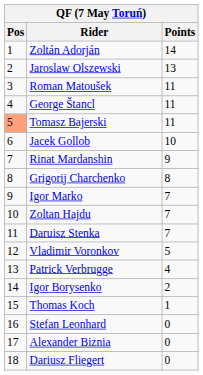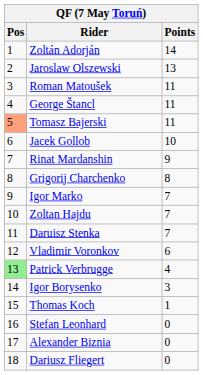 <table class="wikitable">
 <tr>
 <th colspan="6">QF (7 May  <a href='#'>Toruń</a>)</th>
 </tr>
 <tr>
 <th width=20>Pos</th>
 <th width=180>Rider</th>
 <th width=40>Points</th>
 </tr>
 <tr>
 <td>1</td>
 <td style="text-align:left;"> <a href='#'>Zoltán Adorján</a></td>
 <td>14</td>
 </tr>
 <tr>
 <td>2</td>
 <td style="text-align:left;"> <a href='#'>Jaroslaw Olszewski</a></td>
 <td>13</td>
 </tr>
 <tr>
 <td>3</td>
 <td style="text-align:left;"> <a href='#'>Roman Matoušek</a></td>
 <td>11</td>
 </tr>
 <tr>
 <td>4</td>
 <td style="text-align:left;"> <a href='#'>George Štancl</a></td>
 <td>11</td>
 </tr>
 <tr>
 <td style="background: lightsalmon;">5</td>
 <td style="text-align:left;"> <a href='#'>Tomasz Bajerski</a></td>
 <td>11</td>
 </tr>
 <tr>
 <td>6</td>
 <td style="text-align:left;"> <a href='#'>Jacek Gollob</a></td>
 <td>10</td>
 </tr>
 <tr>
 <td>7</td>
 <td style="text-align:left;"> <a href='#'>Rinat Mardanshin</a></td>
 <td>9</td>
 </tr>
 <tr>
 <td>8</td>
 <td style="text-align:left;"> <a href='#'>Grigorij Charchenko</a></td>
 <td>8</td>
 </tr>
 <tr>
 <td>9</td>
 <td style="text-align:left;"> <a href='#'>Igor Marko</a></td>
 <td>7</td>
 </tr>
 <tr>
 <td>10</td>
 <td style="text-align:left;"> <a href='#'>Zoltan Hajdu</a></td>
 <td>7</td>
 </tr>
 <tr>
 <td>11</td>
 <td style="text-align:left;"> <a href='#'>Daruisz Stenka</a></td>
 <td>7</td>
 </tr>
 <tr>
 <td>12</td>
 <td style="text-align:left;"> <a href='#'>Vladimir Voronkov</a></td>
-<td>5</td>
+<td>6</td>
 </tr>
 <tr>
-<td>13</td>
+<td style="background: lightgreen;">13</td>
 <td style="text-align:left;"> <a href='#'>Patrick Verbrugge</a></td>
 <td>4</td>
 </tr>
 <tr>
 <td>14</td>
 <td style="text-align:left;"> <a href='#'>Igor Borysenko</a></td>
-<td>2</td>
+<td>3</td>
 </tr>
 <tr>
 <td>15</td>
 <td style="text-align:left;"> <a href='#'>Thomas Koch</a></td>
 <td>1</td>
 </tr>
 <tr>
 <td>16</td>
 <td style="text-align:left;"> <a href='#'>Stefan Leonhard</a></td>
 <td>0</td>
 </tr>
 <tr>
 <td>17</td>
 <td style="text-align:left;"> <a href='#'>Alexander Biznia</a></td>
 <td>0</td>
 </tr>
 <tr>
 <td>18</td>
 <td style="text-align:left;"> <a href='#'>Dariusz Fliegert</a></td>
 <td>0</td>
 </tr>
 </table>
